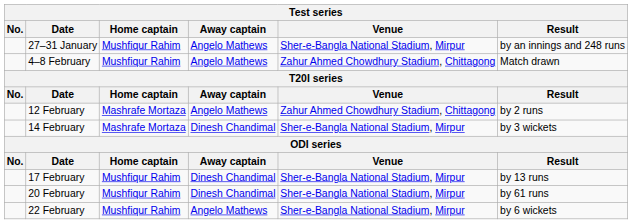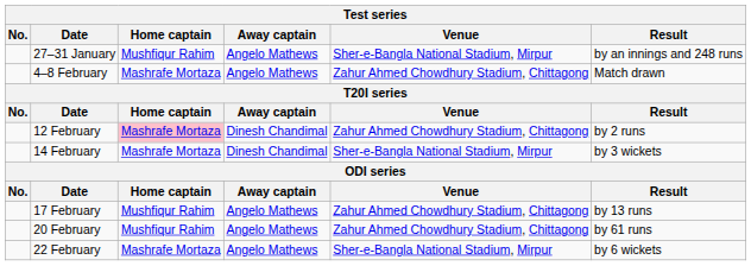 <table class="wikitable">
 <tr>
 <th colspan="9">Test series</th>
 </tr>
 <tr>
 <th>No.</th>
 <th>Date</th>
 <th>Home captain</th>
 <th>Away captain</th>
 <th>Venue</th>
 <th>Result</th>
 </tr>
 <tr>
 <td></td>
 <td>27–31 January</td>
 <td><a href='#'>Mushfiqur Rahim</a></td>
 <td><a href='#'>Angelo Mathews</a></td>
 <td><a href='#'>Sher-e-Bangla National Stadium</a>, <a href='#'>Mirpur</a></td>
 <td> by an innings and 248 runs</td>
 </tr>
 <tr>
 <td></td>
 <td>4–8 February</td>
-<td><a href='#'>Mushfiqur Rahim</a></td>
+<td><a href='#'>Mashrafe Mortaza</a></td>
 <td><a href='#'>Angelo Mathews</a></td>
 <td><a href='#'>Zahur Ahmed Chowdhury Stadium</a>, <a href='#'>Chittagong</a></td>
 <td>Match drawn</td>
 </tr>
 <tr>
 <th colspan="9">T20I series</th>
 </tr>
 <tr>
 <th>No.</th>
 <th>Date</th>
 <th>Home captain</th>
 <th>Away captain</th>
 <th>Venue</th>
 <th>Result</th>
 </tr>
 <tr>
 <td></td>
 <td>12 February</td>
-<td><a href='#'>Mashrafe Mortaza</a></td>
-<td><a href='#'>Angelo Mathews</a></td>
+<td style="background: pink;"><a href='#'>Mashrafe Mortaza</a></td>
+<td><a href='#'>Dinesh Chandimal</a></td>
 <td><a href='#'>Zahur Ahmed Chowdhury Stadium</a>, <a href='#'>Chittagong</a></td>
 <td> by 2 runs</td>
 </tr>
 <tr>
 <td></td>
 <td>14 February</td>
 <td><a href='#'>Mashrafe Mortaza</a></td>
 <td><a href='#'>Dinesh Chandimal</a></td>
 <td><a href='#'>Sher-e-Bangla National Stadium</a>, <a href='#'>Mirpur</a></td>
 <td> by 3 wickets</td>
 </tr>
 <tr>
 <th colspan="9">ODI series</th>
 </tr>
 <tr>
 <th>No.</th>
 <th>Date</th>
 <th>Home captain</th>
 <th>Away captain</th>
 <th>Venue</th>
 <th>Result</th>
 </tr>
 <tr>
 <td></td>
 <td>17 February</td>
 <td><a href='#'>Mushfiqur Rahim</a></td>
-<td><a href='#'>Dinesh Chandimal</a></td>
-<td><a href='#'>Sher-e-Bangla National Stadium</a>, <a href='#'>Mirpur</a></td>
+<td><a href='#'>Angelo Mathews</a></td>
+<td><a href='#'>Zahur Ahmed Chowdhury Stadium</a>, <a href='#'>Chittagong</a></td>
 <td> by 13 runs</td>
 </tr>
 <tr>
 <td></td>
 <td>20 February</td>
 <td><a href='#'>Mushfiqur Rahim</a></td>
-<td><a href='#'>Dinesh Chandimal</a></td>
-<td><a href='#'>Sher-e-Bangla National Stadium</a>, <a href='#'>Mirpur</a></td>
+<td><a href='#'>Angelo Mathews</a></td>
+<td><a href='#'>Zahur Ahmed Chowdhury Stadium</a>, <a href='#'>Chittagong</a></td>
 <td> by 61 runs</td>
 </tr>
 <tr>
 <td></td>
 <td>22 February</td>
-<td><a href='#'>Mushfiqur Rahim</a></td>
+<td><a href='#'>Mashrafe Mortaza</a></td>
 <td><a href='#'>Angelo Mathews</a></td>
 <td><a href='#'>Sher-e-Bangla National Stadium</a>, <a href='#'>Mirpur</a></td>
 <td> by 6 wickets</td>
 </tr>
 </table>
